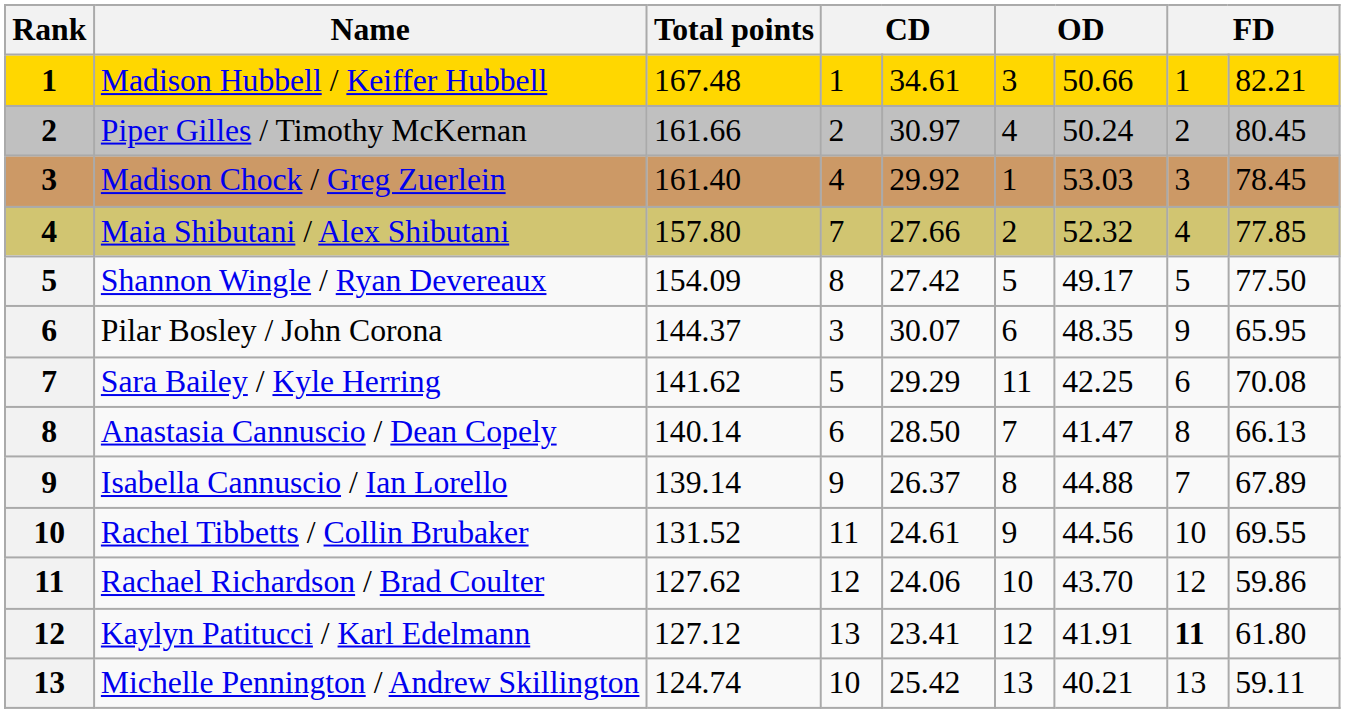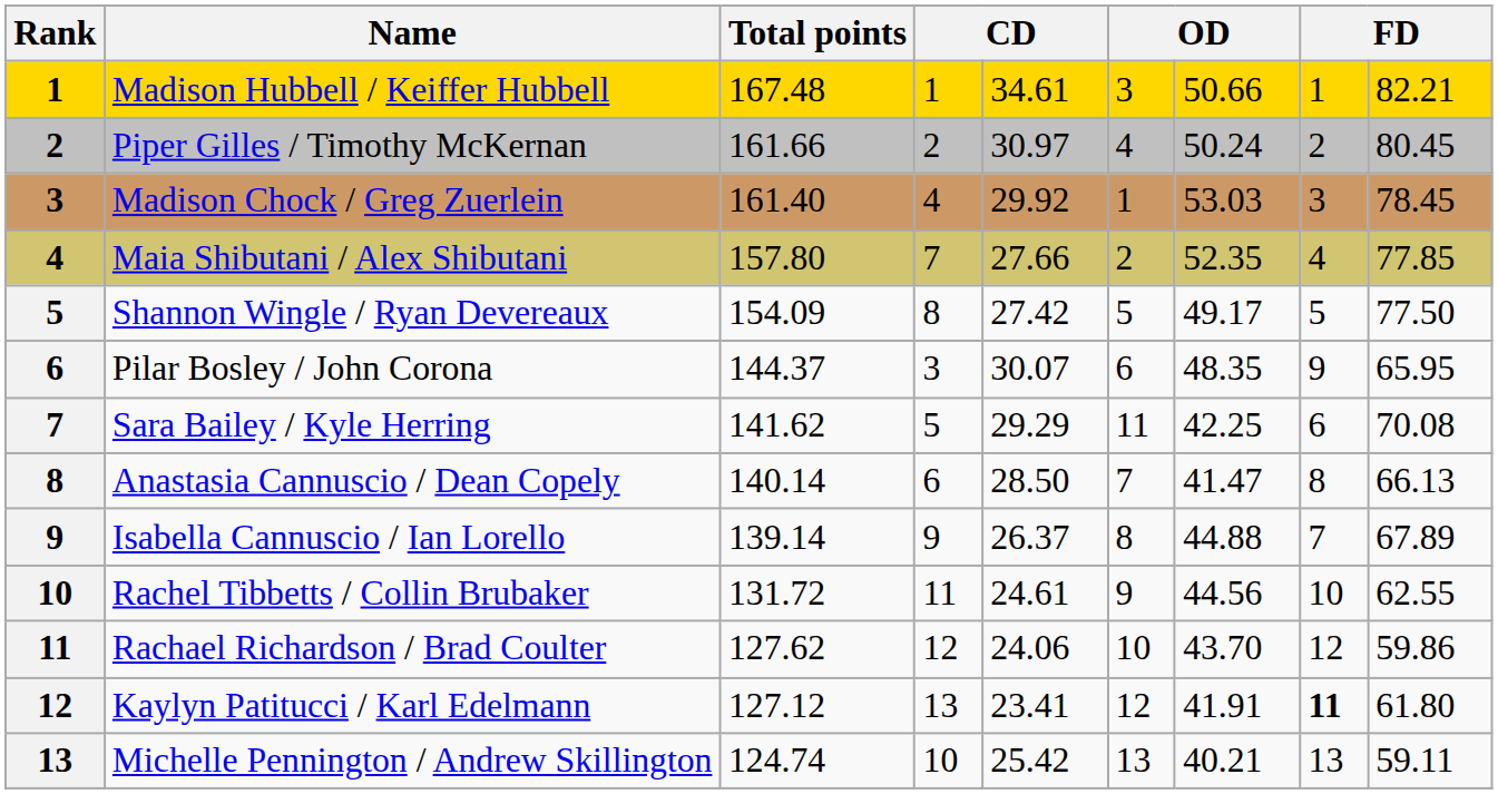 <table class="wikitable">
 <tr>
 <th>Rank</th>
 <th>Name</th>
 <th>Total points</th>
 <th colspan="2" width="80px">CD</th>
 <th colspan="2" width="80px">OD</th>
 <th colspan="2" width="80px">FD</th>
 </tr>
 <tr style="background:gold;">
 <td style="text-align:center;"><strong>1</strong></td>
 <td><a href='#'>Madison Hubbell</a> / <a href='#'>Keiffer Hubbell</a></td>
 <td>167.48</td>
 <td>1</td>
 <td>34.61</td>
 <td>3</td>
 <td>50.66</td>
 <td>1</td>
 <td>82.21</td>
 </tr>
 <tr style="background:silver;">
 <td style="text-align:center;"><strong>2</strong></td>
 <td><a href='#'>Piper Gilles</a> / Timothy McKernan</td>
 <td>161.66</td>
 <td>2</td>
 <td>30.97</td>
 <td>4</td>
 <td>50.24</td>
 <td>2</td>
 <td>80.45</td>
 </tr>
 <tr style="background:#c96;">
 <td style="text-align:center;"><strong>3</strong></td>
 <td><a href='#'>Madison Chock</a> / <a href='#'>Greg Zuerlein</a></td>
 <td>161.40</td>
 <td>4</td>
 <td>29.92</td>
 <td>1</td>
 <td>53.03</td>
 <td>3</td>
 <td>78.45</td>
 </tr>
 <tr style="background:#d1c571;">
 <td style="text-align:center;"><strong>4</strong></td>
 <td><a href='#'>Maia Shibutani</a> / <a href='#'>Alex Shibutani</a></td>
 <td>157.80</td>
 <td>7</td>
 <td>27.66</td>
 <td>2</td>
-<td>52.32</td>
+<td>52.35</td>
 <td>4</td>
 <td>77.85</td>
 </tr>
 <tr>
 <th>5</th>
 <td><a href='#'>Shannon Wingle</a> / <a href='#'>Ryan Devereaux</a></td>
 <td>154.09</td>
 <td>8</td>
 <td>27.42</td>
 <td>5</td>
 <td>49.17</td>
 <td>5</td>
 <td>77.50</td>
 </tr>
 <tr>
 <th>6</th>
 <td>Pilar Bosley / John Corona</td>
 <td>144.37</td>
 <td>3</td>
 <td>30.07</td>
 <td>6</td>
 <td>48.35</td>
 <td>9</td>
 <td>65.95</td>
 </tr>
 <tr>
 <th>7</th>
 <td><a href='#'>Sara Bailey</a> / <a href='#'>Kyle Herring</a></td>
 <td>141.62</td>
 <td>5</td>
 <td>29.29</td>
 <td>11</td>
 <td>42.25</td>
 <td>6</td>
 <td>70.08</td>
 </tr>
 <tr>
 <th>8</th>
 <td><a href='#'>Anastasia Cannuscio</a> / <a href='#'>Dean Copely</a></td>
 <td>140.14</td>
 <td>6</td>
 <td>28.50</td>
 <td>7</td>
 <td>41.47</td>
 <td>8</td>
 <td>66.13</td>
 </tr>
 <tr>
 <th>9</th>
 <td><a href='#'>Isabella Cannuscio</a> / <a href='#'>Ian Lorello</a></td>
 <td>139.14</td>
 <td>9</td>
 <td>26.37</td>
 <td>8</td>
 <td>44.88</td>
 <td>7</td>
 <td>67.89</td>
 </tr>
 <tr>
 <th>10</th>
 <td><a href='#'>Rachel Tibbetts</a> / <a href='#'>Collin Brubaker</a></td>
-<td>131.52</td>
+<td>131.72</td>
 <td>11</td>
 <td>24.61</td>
 <td>9</td>
 <td>44.56</td>
 <td>10</td>
-<td>69.55</td>
+<td>62.55</td>
 </tr>
 <tr>
 <th>11</th>
 <td><a href='#'>Rachael Richardson</a> / <a href='#'>Brad Coulter</a></td>
 <td>127.62</td>
 <td>12</td>
 <td>24.06</td>
 <td>10</td>
 <td>43.70</td>
 <td>12</td>
 <td>59.86</td>
 </tr>
 <tr>
 <th>12</th>
 <td><a href='#'>Kaylyn Patitucci</a> / <a href='#'>Karl Edelmann</a></td>
 <td>127.12</td>
 <td>13</td>
 <td>23.41</td>
 <td>12</td>
 <td>41.91</td>
 <td><strong>11</strong></td>
 <td>61.80</td>
 </tr>
 <tr>
 <th>13</th>
 <td><a href='#'>Michelle Pennington</a> / <a href='#'>Andrew Skillington</a></td>
 <td>124.74</td>
 <td>10</td>
 <td>25.42</td>
 <td>13</td>
 <td>40.21</td>
 <td>13</td>
 <td>59.11</td>
 </tr>
 </table>
